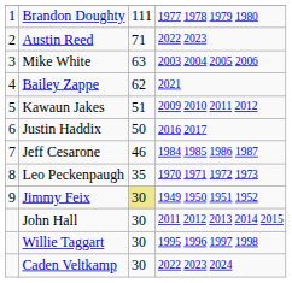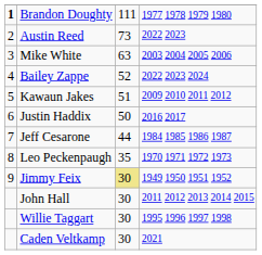 <table class="wikitable">
 <tr>
 </tr>
 <tr>
-<td>1</td>
+<td><strong>1</strong></td>
 <td><a href='#'>Brandon Doughty</a></td>
 <td>111</td>
 <td style="font-size:80%;"><a href='#'>1977</a> <a href='#'>1978</a> <a href='#'>1979</a> <a href='#'>1980</a></td>
 </tr>
 <tr>
 <td>2</td>
 <td><a href='#'>Austin Reed</a></td>
-<td>71</td>
+<td>73</td>
 <td style="font-size:80%;"><a href='#'>2022</a> <a href='#'>2023</a></td>
 </tr>
 <tr>
 <td>3</td>
 <td>Mike White</td>
 <td>63</td>
 <td style="font-size:80%;"><a href='#'>2003</a> <a href='#'>2004</a> <a href='#'>2005</a> <a href='#'>2006</a></td>
 </tr>
 <tr>
 <td>4</td>
 <td><a href='#'>Bailey Zappe</a></td>
-<td>62</td>
-<td style="font-size:80%;"><a href='#'>2021</a></td>
+<td>52</td>
+<td style="font-size:80%;"><a href='#'>2022</a> <a href='#'>2023</a> <a href='#'>2024</a></td>
 </tr>
 <tr>
 <td>5</td>
 <td>Kawaun Jakes</td>
 <td>51</td>
 <td style="font-size:80%;"><a href='#'>2009</a> <a href='#'>2010</a> <a href='#'>2011</a> <a href='#'>2012</a></td>
 </tr>
 <tr>
 <td>6</td>
 <td>Justin Haddix</td>
 <td>50</td>
 <td style="font-size:80%;"><a href='#'>2016</a> <a href='#'>2017</a></td>
 </tr>
 <tr>
 <td>7</td>
 <td>Jeff Cesarone</td>
-<td>46</td>
+<td>44</td>
 <td style="font-size:80%;"><a href='#'>1984</a> <a href='#'>1985</a> <a href='#'>1986</a> <a href='#'>1987</a></td>
 </tr>
 <tr>
 <td>8</td>
 <td>Leo Peckenpaugh</td>
 <td>35</td>
 <td style="font-size:80%;"><a href='#'>1970</a> <a href='#'>1971</a> <a href='#'>1972</a> <a href='#'>1973</a></td>
 </tr>
 <tr>
 <td>9</td>
 <td><a href='#'>Jimmy Feix</a></td>
 <td style="background: khaki;">30</td>
 <td style="font-size:80%;"><a href='#'>1949</a> <a href='#'>1950</a> <a href='#'>1951</a> <a href='#'>1952</a></td>
 </tr>
 <tr>
 <td></td>
 <td>John Hall</td>
 <td>30</td>
 <td style="font-size:80%;"><a href='#'>2011</a> <a href='#'>2012</a> <a href='#'>2013</a> <a href='#'>2014</a> <a href='#'>2015</a></td>
 </tr>
 <tr>
 <td></td>
 <td><a href='#'>Willie Taggart</a></td>
 <td>30</td>
 <td style="font-size:80%;"><a href='#'>1995</a> <a href='#'>1996</a> <a href='#'>1997</a> <a href='#'>1998</a></td>
 </tr>
 <tr>
 <td></td>
 <td><a href='#'>Caden Veltkamp</a></td>
 <td>30</td>
-<td style="font-size:80%;"><a href='#'>2022</a> <a href='#'>2023</a> <a href='#'>2024</a></td>
+<td style="font-size:80%;"><a href='#'>2021</a></td>
 </tr>
 </table>
